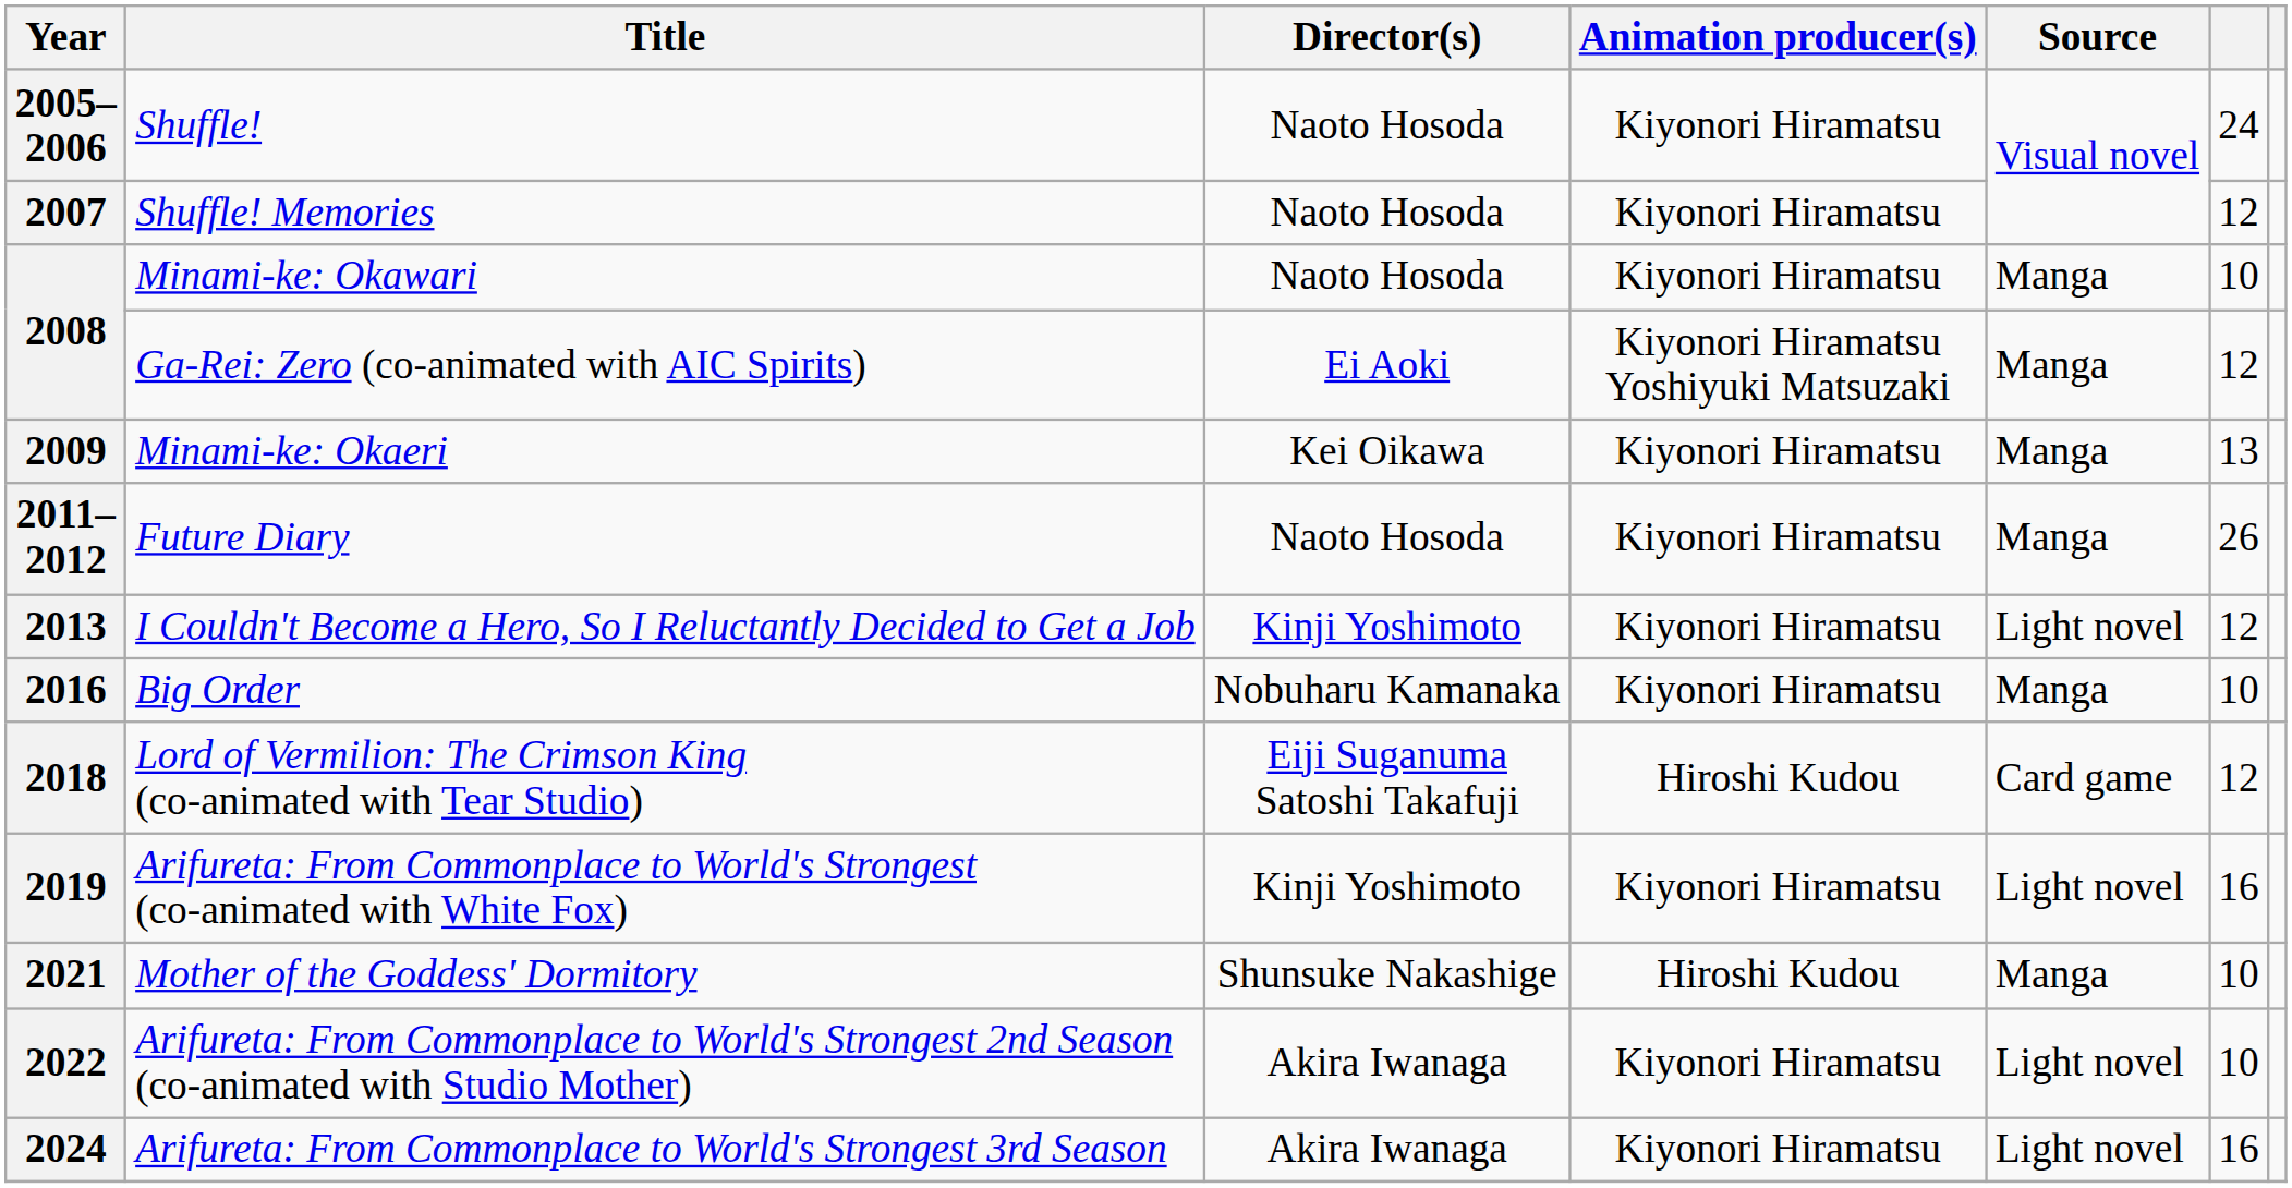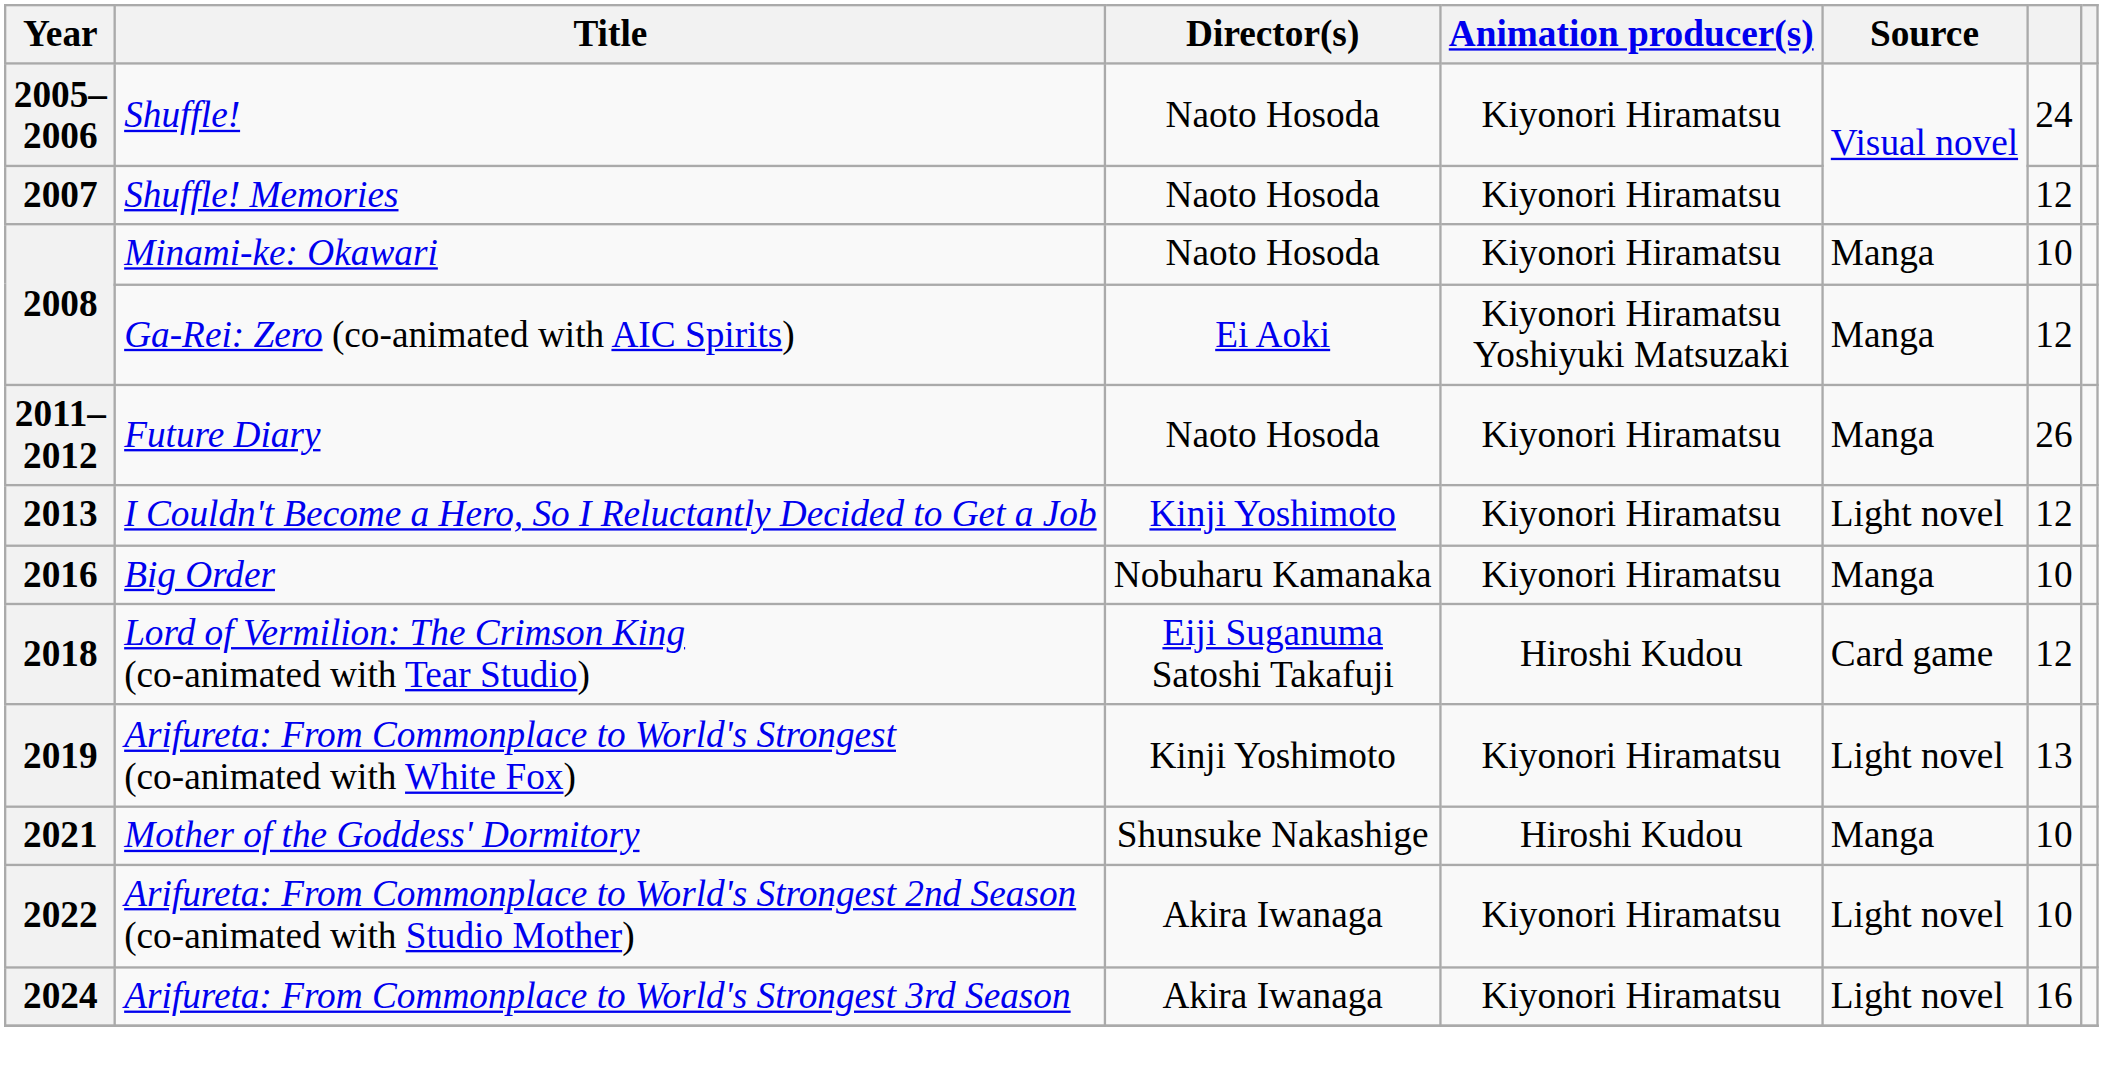 <table class="wikitable sortable plainrowheaders">
 <tr>
 <th scope="col" class="unsortable" width=10>Year</th>
 <th scope="col">Title</th>
 <th scope="col">Director(s)</th>
 <th scope="col"><a href='#'>Animation producer(s)</a></th>
 <th scope="col">Source</th>
 <th scope="col"></th>
 <th scope="col" class="unsortable"></th>
 </tr>
 <tr>
 <th scope="row">2005–2006</th>
 <td><em><a href='#'>Shuffle!</a></em></td>
 <td style=text-align:center>Naoto Hosoda</td>
 <td style=text-align:center>Kiyonori Hiramatsu</td>
 <td rowspan="2"><a href='#'>Visual novel</a></td>
 <td>24</td>
 <td></td>
 </tr>
 <tr>
 <th scope="row">2007</th>
 <td><em><a href='#'>Shuffle! Memories</a></em></td>
 <td style=text-align:center>Naoto Hosoda</td>
 <td style=text-align:center>Kiyonori Hiramatsu</td>
 <td>12</td>
 <td></td>
 </tr>
 <tr>
 <th scope="row" rowspan="2">2008</th>
 <td><em><a href='#'>Minami-ke: Okawari</a></em></td>
 <td style=text-align:center>Naoto Hosoda</td>
 <td style=text-align:center>Kiyonori Hiramatsu</td>
 <td>Manga</td>
 <td>10</td>
 <td></td>
 </tr>
 <tr>
 <td><em><a href='#'>Ga-Rei: Zero</a></em> (co-animated with <a href='#'>AIC Spirits</a>)</td>
 <td style=text-align:center><a href='#'>Ei Aoki</a></td>
 <td style=text-align:center>Kiyonori Hiramatsu<br>Yoshiyuki Matsuzaki</td>
 <td>Manga</td>
 <td>12</td>
 <td></td>
 </tr>
 <tr>
-<th scope="row">2009</th>
-<td><em><a href='#'>Minami-ke: Okaeri</a></em></td>
-<td style=text-align:center>Kei Oikawa</td>
-<td style=text-align:center>Kiyonori Hiramatsu</td>
-<td>Manga</td>
-<td>13</td>
-<td></td>
-</tr>
-<tr>
 <th scope="row">2011–2012</th>
 <td><em><a href='#'>Future Diary</a></em></td>
 <td style=text-align:center>Naoto Hosoda</td>
 <td style=text-align:center>Kiyonori Hiramatsu</td>
 <td>Manga</td>
 <td>26</td>
 <td></td>
 </tr>
 <tr>
 <th scope="row">2013</th>
 <td><em><a href='#'>I Couldn't Become a Hero, So I Reluctantly Decided to Get a Job</a></em></td>
 <td style=text-align:center><a href='#'>Kinji Yoshimoto</a></td>
 <td style=text-align:center>Kiyonori Hiramatsu</td>
 <td>Light novel</td>
 <td>12</td>
 <td></td>
 </tr>
 <tr>
 <th scope="row">2016</th>
 <td><em><a href='#'>Big Order</a></em></td>
 <td style=text-align:center>Nobuharu Kamanaka</td>
 <td style=text-align:center>Kiyonori Hiramatsu</td>
 <td>Manga</td>
 <td>10</td>
 <td></td>
 </tr>
 <tr>
 <th scope="row">2018</th>
 <td><em><a href='#'>Lord of Vermilion: The Crimson King</a></em><br>(co-animated with <a href='#'>Tear Studio</a>)</td>
 <td style=text-align:center><a href='#'>Eiji Suganuma</a><br>Satoshi Takafuji</td>
 <td style=text-align:center>Hiroshi Kudou</td>
 <td>Card game</td>
 <td>12</td>
 <td></td>
 </tr>
 <tr>
 <th scope="row">2019</th>
 <td><em><a href='#'>Arifureta: From Commonplace to World's Strongest</a></em><br>(co-animated with <a href='#'>White Fox</a>)</td>
 <td style=text-align:center>Kinji Yoshimoto</td>
 <td style=text-align:center>Kiyonori Hiramatsu</td>
 <td>Light novel</td>
-<td>16</td>
+<td>13</td>
 <td></td>
 </tr>
 <tr>
 <th scope="row">2021</th>
 <td><em><a href='#'>Mother of the Goddess' Dormitory</a></em></td>
 <td style=text-align:center>Shunsuke Nakashige</td>
 <td style=text-align:center>Hiroshi Kudou</td>
 <td>Manga</td>
 <td>10</td>
 <td></td>
 </tr>
 <tr>
 <th scope="row">2022</th>
 <td><em><a href='#'>Arifureta: From Commonplace to World's Strongest 2nd Season</a></em><br>(co-animated with <a href='#'>Studio Mother</a>)</td>
 <td style=text-align:center>Akira Iwanaga</td>
 <td style=text-align:center>Kiyonori Hiramatsu</td>
 <td>Light novel</td>
 <td>10</td>
 <td></td>
 </tr>
 <tr>
 <th scope="row">2024</th>
 <td><em><a href='#'>Arifureta: From Commonplace to World's Strongest 3rd Season</a></em></td>
 <td style=text-align:center>Akira Iwanaga</td>
 <td style=text-align:center>Kiyonori Hiramatsu</td>
 <td>Light novel</td>
 <td>16</td>
 <td></td>
 </tr>
 <tr>
 </tr>
 </table>
